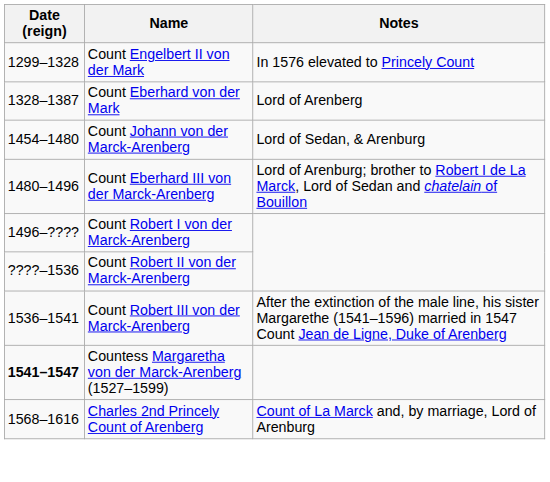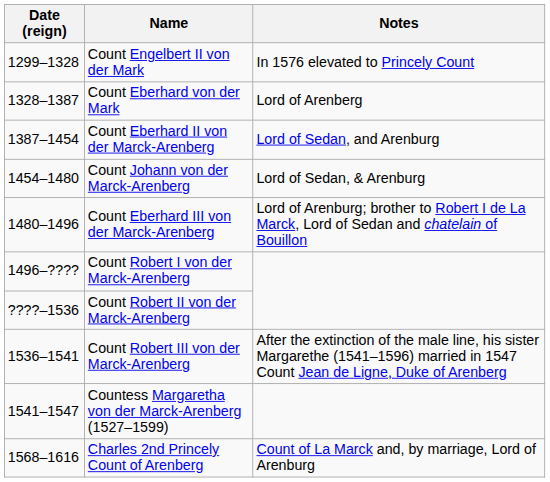 <table class="wikitable">
 <tr>
 <th>Date (reign)</th>
 <th>Name</th>
 <th>Notes</th>
 </tr>
 <tr>
 <td>1299–1328</td>
 <td>Count <a href='#'>Engelbert II von der Mark</a></td>
 <td>In 1576 elevated to <a href='#'>Princely Count</a></td>
 </tr>
 <tr>
 <td>1328–1387</td>
 <td>Count <a href='#'>Eberhard von der Mark</a></td>
 <td>Lord of Arenberg</td>
+</tr>
+<tr>
+<td>1387–1454</td>
+<td>Count <a href='#'>Eberhard II von der Marck-Arenberg</a></td>
+<td><a href='#'>Lord of Sedan</a>, and Arenburg</td>
 </tr>
 <tr>
 <td>1454–1480</td>
 <td>Count <a href='#'>Johann von der Marck-Arenberg</a></td>
 <td>Lord of Sedan, & Arenburg</td>
 </tr>
 <tr>
 <td>1480–1496</td>
 <td>Count <a href='#'>Eberhard III von der Marck-Arenberg</a></td>
 <td>Lord of Arenburg; brother to <a href='#'>Robert I de La Marck</a>, Lord of Sedan and <a href='#'><em>chatelain</em> of Bouillon</a></td>
 </tr>
 <tr>
 <td>1496–????</td>
 <td>Count <a href='#'>Robert I von der Marck-Arenberg</a></td>
 </tr>
 <tr>
 <td>????–1536</td>
 <td>Count <a href='#'>Robert II von der Marck-Arenberg</a></td>
 </tr>
 <tr>
 <td>1536–1541</td>
 <td>Count <a href='#'>Robert III von der Marck-Arenberg</a></td>
 <td>After the extinction of the male line, his sister Margarethe (1541–1596) married in 1547 Count <a href='#'>Jean de Ligne, Duke of Arenberg</a></td>
 </tr>
 <tr>
-<td><strong>1541–1547</strong></td>
+<td>1541–1547</td>
 <td>Countess <a href='#'>Margaretha von der Marck-Arenberg</a> (1527–1599)</td>
 </tr>
 <tr>
 <td>1568–1616</td>
 <td><a href='#'>Charles 2nd Princely Count of Arenberg</a></td>
 <td><a href='#'>Count of La Marck</a> and, by marriage, Lord of Arenburg</td>
 </tr>
 </table>
